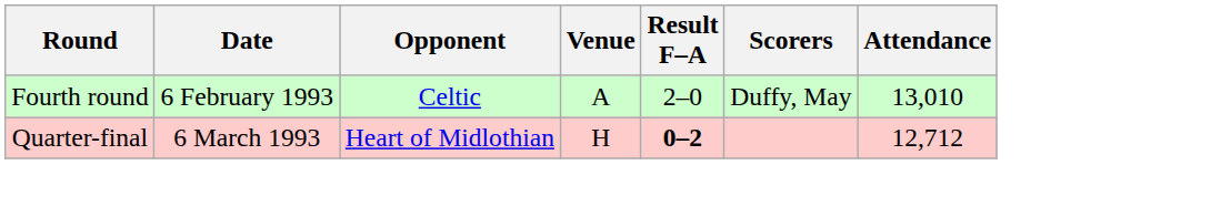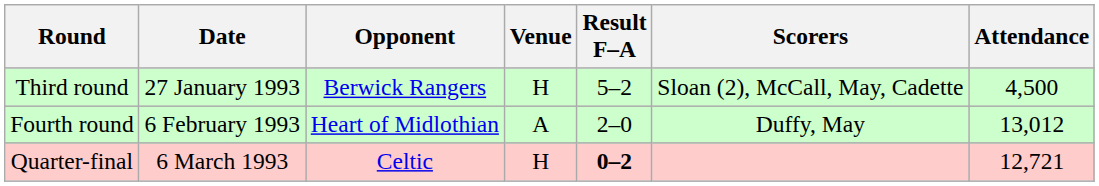 <table class="wikitable sortable" style="text-align:center;">
 <tr>
 <th>Round</th>
 <th>Date</th>
 <th>Opponent</th>
 <th>Venue</th>
 <th>Result<br>F–A</th>
 <th class=unsortable>Scorers</th>
 <th>Attendance</th>
 </tr>
 <tr bgcolor="#CCFFCC">
+<td>Third round</td>
+<td>27 January 1993</td>
+<td><a href='#'>Berwick Rangers</a></td>
+<td>H</td>
+<td>5–2</td>
+<td>Sloan (2), McCall, May, Cadette</td>
+<td>4,500</td>
+</tr>
+<tr bgcolor="#CCFFCC">
 <td>Fourth round</td>
 <td>6 February 1993</td>
-<td><a href='#'>Celtic</a></td>
+<td><a href='#'>Heart of Midlothian</a></td>
 <td>A</td>
 <td>2–0</td>
 <td>Duffy, May</td>
-<td>13,010</td>
+<td>13,012</td>
 </tr>
 <tr bgcolor="#FFCCCC">
 <td>Quarter-final</td>
 <td>6 March 1993</td>
-<td><a href='#'>Heart of Midlothian</a></td>
+<td><a href='#'>Celtic</a></td>
 <td>H</td>
 <td><strong>0–2</strong></td>
 <td></td>
-<td>12,712</td>
+<td>12,721</td>
 </tr>
 </table>
